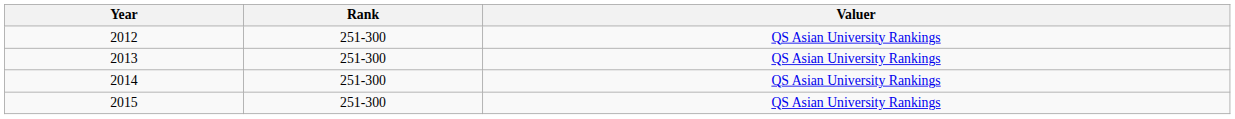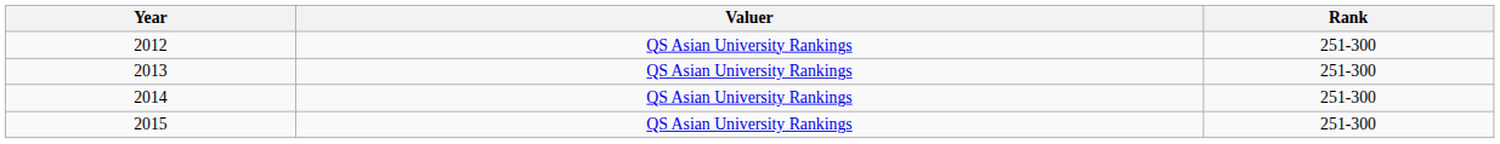 <table width=90% class="wikitable">
 <tr>
 <th width=8%>Year</th>
+<th width=25%>Valuer</th>
 <th width=8%>Rank</th>
-<th width=25%>Valuer</th>
 </tr>
 <tr>
 <td align="center">2012</td>
+<td align="center"><a href='#'>QS Asian University Rankings</a></td>
 <td align="center">251-300</td>
-<td align="center"><a href='#'>QS Asian University Rankings</a></td>
 </tr>
 <tr>
 <td align="center">2013</td>
+<td align="center"><a href='#'>QS Asian University Rankings</a></td>
 <td align="center">251-300</td>
-<td align="center"><a href='#'>QS Asian University Rankings</a></td>
 </tr>
 <tr>
 <td align="center">2014</td>
+<td align="center"><a href='#'>QS Asian University Rankings</a></td>
 <td align="center">251-300</td>
-<td align="center"><a href='#'>QS Asian University Rankings</a></td>
 </tr>
 <tr>
 <td align="center">2015</td>
+<td align="center"><a href='#'>QS Asian University Rankings</a></td>
 <td align="center">251-300</td>
-<td align="center"><a href='#'>QS Asian University Rankings</a></td>
 </tr>
 </table>
